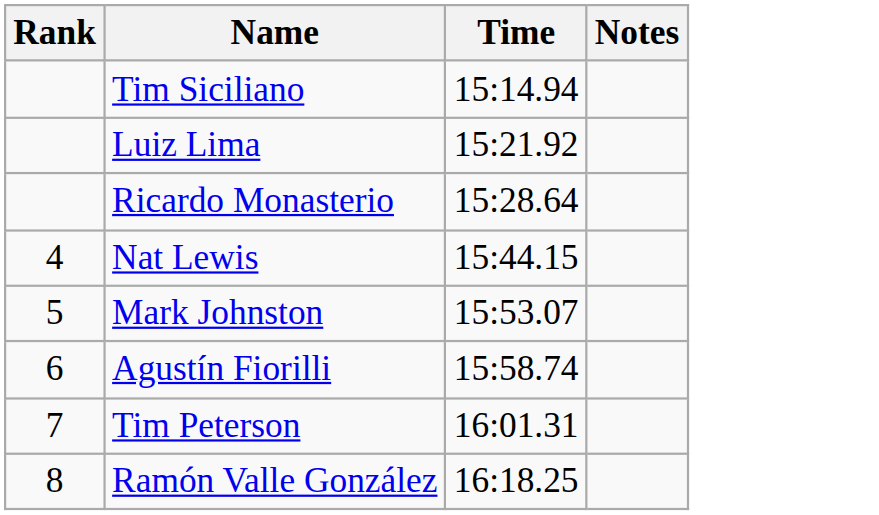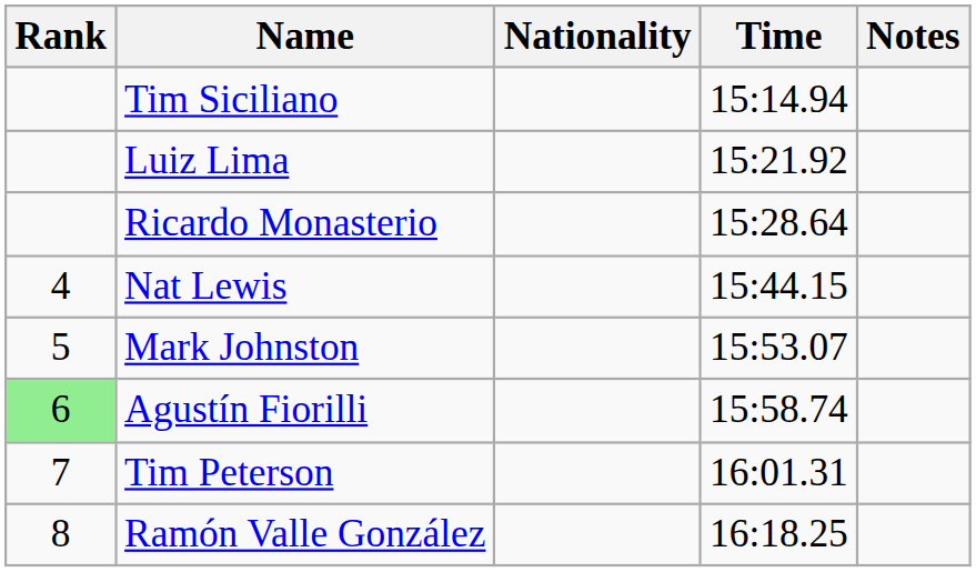 <table class="wikitable sortable" style="text-align:center">
 <tr>
 <th>Rank</th>
 <th>Name</th>
+<th>Nationality</th>
 <th>Time</th>
 <th>Notes</th>
 </tr>
 <tr>
 <td></td>
 <td align=left><a href='#'>Tim Siciliano</a></td>
+<td align=left></td>
 <td>15:14.94</td>
 <td></td>
 </tr>
 <tr>
 <td></td>
 <td align=left><a href='#'>Luiz Lima</a></td>
+<td align=left></td>
 <td>15:21.92</td>
 <td></td>
 </tr>
 <tr>
 <td></td>
 <td align=left><a href='#'>Ricardo Monasterio</a></td>
+<td align=left></td>
 <td>15:28.64</td>
 <td></td>
 </tr>
 <tr>
 <td>4</td>
 <td align=left><a href='#'>Nat Lewis</a></td>
+<td align=left></td>
 <td>15:44.15</td>
 <td></td>
 </tr>
 <tr>
 <td>5</td>
 <td align=left><a href='#'>Mark Johnston</a></td>
+<td align=left></td>
 <td>15:53.07</td>
 <td></td>
 </tr>
 <tr>
-<td>6</td>
+<td style="background: lightgreen;">6</td>
 <td align=left><a href='#'>Agustín Fiorilli</a></td>
+<td align=left></td>
 <td>15:58.74</td>
 <td></td>
 </tr>
 <tr>
 <td>7</td>
 <td align=left><a href='#'>Tim Peterson</a></td>
+<td align=left></td>
 <td>16:01.31</td>
 <td></td>
 </tr>
 <tr>
 <td>8</td>
 <td align=left><a href='#'>Ramón Valle González</a></td>
+<td align=left></td>
 <td>16:18.25</td>
 <td></td>
 </tr>
 </table>
